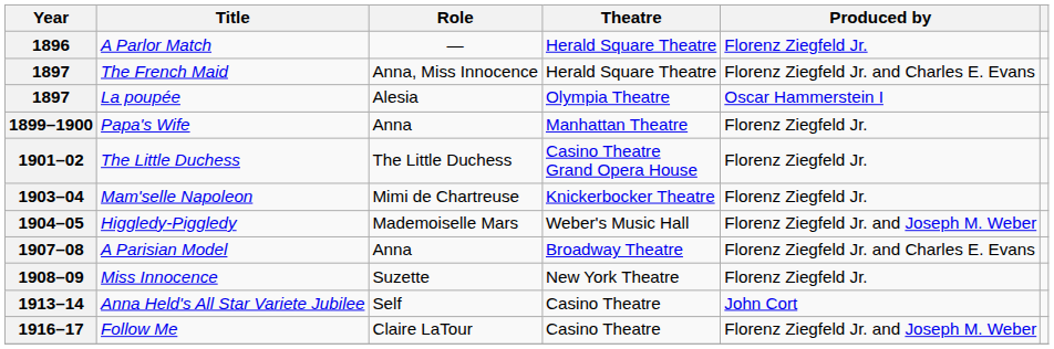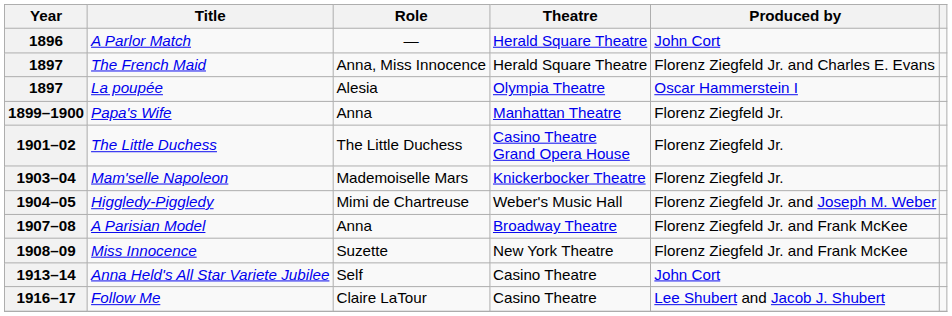 <table class="wikitable sortable plainrowheaders">
 <tr>
 <th scope="col">Year</th>
 <th scope="col">Title</th>
 <th scope="col">Role</th>
 <th scope="col">Theatre</th>
 <th scope="col" class="unsortable">Produced by</th>
 <th scope="col" class="unsortable"></th>
 </tr>
 <tr>
 <th scope="row">1896</th>
 <td><em><a href='#'>A Parlor Match</a></em></td>
 <td align="center">—</td>
 <td><a href='#'>Herald Square Theatre</a></td>
-<td><a href='#'>Florenz Ziegfeld Jr.</a></td>
+<td><a href='#'>John Cort</a></td>
 <td align="center"></td>
 </tr>
 <tr>
 <th scope="row">1897</th>
 <td><em><a href='#'>The French Maid</a></em></td>
 <td>Anna, Miss Innocence</td>
 <td>Herald Square Theatre</td>
 <td>Florenz Ziegfeld Jr. and Charles E. Evans</td>
 <td align="center"></td>
 </tr>
 <tr>
 <th scope="row">1897</th>
 <td><em><a href='#'>La poupée</a></em></td>
 <td>Alesia</td>
 <td><a href='#'>Olympia Theatre</a></td>
 <td><a href='#'>Oscar Hammerstein I</a></td>
 <td align="center"></td>
 </tr>
 <tr>
 <th scope="row">1899–1900</th>
 <td><em><a href='#'>Papa's Wife</a></em></td>
 <td>Anna</td>
 <td><a href='#'>Manhattan Theatre</a></td>
 <td>Florenz Ziegfeld Jr.</td>
 <td align="center"></td>
 </tr>
 <tr>
 <th scope="row">1901–02</th>
 <td><em><a href='#'>The Little Duchess</a></em></td>
 <td>The Little Duchess</td>
 <td><a href='#'>Casino Theatre</a> <br><a href='#'>Grand Opera House</a></td>
 <td>Florenz Ziegfeld Jr.</td>
 <td align="center"></td>
 </tr>
 <tr>
 <th scope="row">1903–04</th>
 <td><em><a href='#'>Mam'selle Napoleon</a></em></td>
-<td>Mimi de Chartreuse</td>
+<td>Mademoiselle Mars</td>
 <td><a href='#'>Knickerbocker Theatre</a></td>
 <td>Florenz Ziegfeld Jr.</td>
 <td align="center"></td>
 </tr>
 <tr>
 <th scope="row">1904–05</th>
 <td><em><a href='#'>Higgledy-Piggledy</a></em></td>
-<td>Mademoiselle Mars</td>
+<td>Mimi de Chartreuse</td>
 <td>Weber's Music Hall</td>
 <td>Florenz Ziegfeld Jr. and <a href='#'>Joseph M. Weber</a></td>
 <td align="center"></td>
 </tr>
 <tr>
 <th scope="row">1907–08</th>
 <td><em><a href='#'>A Parisian Model</a></em></td>
 <td>Anna</td>
 <td><a href='#'>Broadway Theatre</a></td>
-<td>Florenz Ziegfeld Jr. and Charles E. Evans</td>
+<td>Florenz Ziegfeld Jr. and Frank McKee</td>
 <td align="center"></td>
 </tr>
 <tr>
 <th scope="row">1908–09</th>
 <td><em><a href='#'>Miss Innocence</a></em></td>
 <td>Suzette</td>
 <td>New York Theatre</td>
-<td>Florenz Ziegfeld Jr.</td>
+<td>Florenz Ziegfeld Jr. and Frank McKee</td>
 <td align="center"></td>
 </tr>
 <tr>
 <th scope="row">1913–14</th>
 <td><em><a href='#'>Anna Held's All Star Variete Jubilee</a></em></td>
 <td>Self</td>
 <td>Casino Theatre</td>
 <td><a href='#'>John Cort</a></td>
 <td align="center"></td>
 </tr>
 <tr>
 <th scope="row">1916–17</th>
 <td><em><a href='#'>Follow Me</a></em></td>
 <td>Claire LaTour</td>
 <td>Casino Theatre</td>
-<td>Florenz Ziegfeld Jr. and <a href='#'>Joseph M. Weber</a></td>
+<td><a href='#'>Lee Shubert</a> and <a href='#'>Jacob J. Shubert</a></td>
 <td align="center"></td>
 </tr>
 <tr>
 </tr>
 </table>
